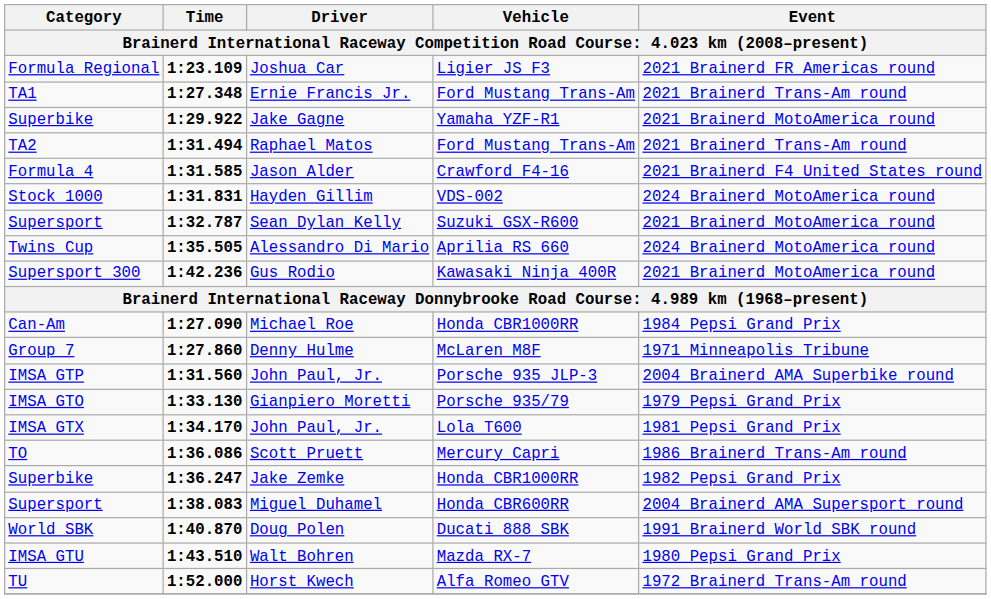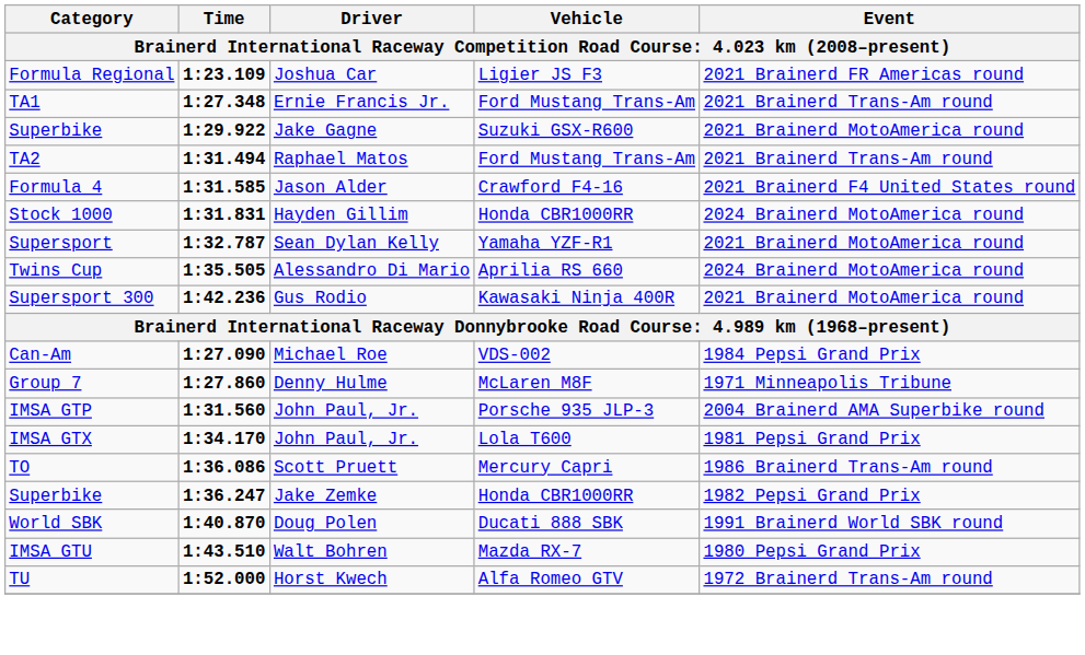 <table class="wikitable">
 <tr>
 <th>Category</th>
 <th>Time</th>
 <th>Driver</th>
 <th>Vehicle</th>
 <th>Event</th>
 </tr>
 <tr>
 <th colspan="5">Brainerd International Raceway Competition Road Course: 4.023 km (2008–present)</th>
 </tr>
 <tr>
 <td><a href='#'>Formula Regional</a></td>
 <td><strong>1:23.109</strong></td>
 <td><a href='#'>Joshua Car</a></td>
 <td><a href='#'>Ligier JS F3</a></td>
 <td><a href='#'>2021 Brainerd FR Americas round</a></td>
 </tr>
 <tr>
 <td><a href='#'>TA1</a></td>
 <td><strong>1:27.348</strong></td>
 <td><a href='#'>Ernie Francis Jr.</a></td>
 <td><a href='#'>Ford Mustang Trans-Am</a></td>
 <td><a href='#'>2021 Brainerd Trans-Am round</a></td>
 </tr>
 <tr>
 <td><a href='#'>Superbike</a></td>
 <td><strong>1:29.922</strong></td>
 <td><a href='#'>Jake Gagne</a></td>
-<td><a href='#'>Yamaha YZF-R1</a></td>
+<td><a href='#'>Suzuki GSX-R600</a></td>
 <td><a href='#'>2021 Brainerd MotoAmerica round</a></td>
 </tr>
 <tr>
 <td><a href='#'>TA2</a></td>
 <td><strong>1:31.494</strong></td>
 <td><a href='#'>Raphael Matos</a></td>
 <td><a href='#'>Ford Mustang Trans-Am</a></td>
 <td><a href='#'>2021 Brainerd Trans-Am round</a></td>
 </tr>
 <tr>
 <td><a href='#'>Formula 4</a></td>
 <td><strong>1:31.585</strong></td>
 <td><a href='#'>Jason Alder</a></td>
 <td><a href='#'>Crawford F4-16</a></td>
 <td><a href='#'>2021 Brainerd F4 United States round</a></td>
 </tr>
 <tr>
 <td><a href='#'>Stock 1000</a></td>
 <td><strong>1:31.831</strong></td>
 <td><a href='#'>Hayden Gillim</a></td>
-<td><a href='#'>VDS-002</a></td>
+<td><a href='#'>Honda CBR1000RR</a></td>
 <td><a href='#'>2024 Brainerd MotoAmerica round</a></td>
 </tr>
 <tr>
 <td><a href='#'>Supersport</a></td>
 <td><strong>1:32.787</strong></td>
 <td><a href='#'>Sean Dylan Kelly</a></td>
-<td><a href='#'>Suzuki GSX-R600</a></td>
+<td><a href='#'>Yamaha YZF-R1</a></td>
 <td><a href='#'>2021 Brainerd MotoAmerica round</a></td>
 </tr>
 <tr>
 <td><a href='#'>Twins Cup</a></td>
 <td><strong>1:35.505</strong></td>
 <td><a href='#'>Alessandro Di Mario</a></td>
 <td><a href='#'>Aprilia RS 660</a></td>
 <td><a href='#'>2024 Brainerd MotoAmerica round</a></td>
 </tr>
 <tr>
 <td><a href='#'>Supersport 300</a></td>
 <td><strong>1:42.236</strong></td>
 <td><a href='#'>Gus Rodio</a></td>
 <td><a href='#'>Kawasaki Ninja 400R</a></td>
 <td><a href='#'>2021 Brainerd MotoAmerica round</a></td>
 </tr>
 <tr>
 <th colspan="5">Brainerd International Raceway Donnybrooke Road Course: 4.989 km (1968–present)</th>
 </tr>
 <tr>
 <td><a href='#'>Can-Am</a></td>
 <td><strong>1:27.090</strong></td>
 <td><a href='#'>Michael Roe</a></td>
-<td><a href='#'>Honda CBR1000RR</a></td>
+<td><a href='#'>VDS-002</a></td>
 <td><a href='#'>1984 Pepsi Grand Prix</a></td>
 </tr>
 <tr>
 <td><a href='#'>Group 7</a></td>
 <td><strong>1:27.860</strong></td>
 <td><a href='#'>Denny Hulme</a></td>
 <td><a href='#'>McLaren M8F</a></td>
 <td><a href='#'>1971 Minneapolis Tribune</a></td>
 </tr>
 <tr>
 <td><a href='#'>IMSA GTP</a></td>
 <td><strong>1:31.560</strong></td>
 <td><a href='#'>John Paul, Jr.</a></td>
 <td><a href='#'>Porsche 935 JLP-3</a></td>
 <td><a href='#'>2004 Brainerd AMA Superbike round</a></td>
-</tr>
-<tr>
-<td><a href='#'>IMSA GTO</a></td>
-<td><strong>1:33.130</strong></td>
-<td><a href='#'>Gianpiero Moretti</a></td>
-<td><a href='#'>Porsche 935/79</a></td>
-<td><a href='#'>1979 Pepsi Grand Prix</a></td>
 </tr>
 <tr>
 <td><a href='#'>IMSA GTX</a></td>
 <td><strong>1:34.170</strong></td>
 <td><a href='#'>John Paul, Jr.</a></td>
 <td><a href='#'>Lola T600</a></td>
 <td><a href='#'>1981 Pepsi Grand Prix</a></td>
 </tr>
 <tr>
 <td><a href='#'>TO</a></td>
 <td><strong>1:36.086</strong></td>
 <td><a href='#'>Scott Pruett</a></td>
 <td><a href='#'>Mercury Capri</a></td>
 <td><a href='#'>1986 Brainerd Trans-Am round</a></td>
 </tr>
 <tr>
 <td><a href='#'>Superbike</a></td>
 <td><strong>1:36.247</strong></td>
 <td><a href='#'>Jake Zemke</a></td>
 <td><a href='#'>Honda CBR1000RR</a></td>
 <td><a href='#'>1982 Pepsi Grand Prix</a></td>
-</tr>
-<tr>
-<td><a href='#'>Supersport</a></td>
-<td><strong>1:38.083</strong></td>
-<td><a href='#'>Miguel Duhamel</a></td>
-<td><a href='#'>Honda CBR600RR</a></td>
-<td><a href='#'>2004 Brainerd AMA Supersport round</a></td>
 </tr>
 <tr>
 <td><a href='#'>World SBK</a></td>
 <td><strong>1:40.870</strong></td>
 <td><a href='#'>Doug Polen</a></td>
 <td><a href='#'>Ducati 888 SBK</a></td>
 <td><a href='#'>1991 Brainerd World SBK round</a></td>
 </tr>
 <tr>
 <td><a href='#'>IMSA GTU</a></td>
 <td><strong>1:43.510</strong></td>
 <td><a href='#'>Walt Bohren</a></td>
 <td><a href='#'>Mazda RX-7</a></td>
 <td><a href='#'>1980 Pepsi Grand Prix</a></td>
 </tr>
 <tr>
 <td><a href='#'>TU</a></td>
 <td><strong>1:52.000</strong></td>
 <td><a href='#'>Horst Kwech</a></td>
 <td><a href='#'>Alfa Romeo GTV</a></td>
 <td><a href='#'>1972 Brainerd Trans-Am round</a></td>
 </tr>
 <tr>
 </tr>
 </table>
